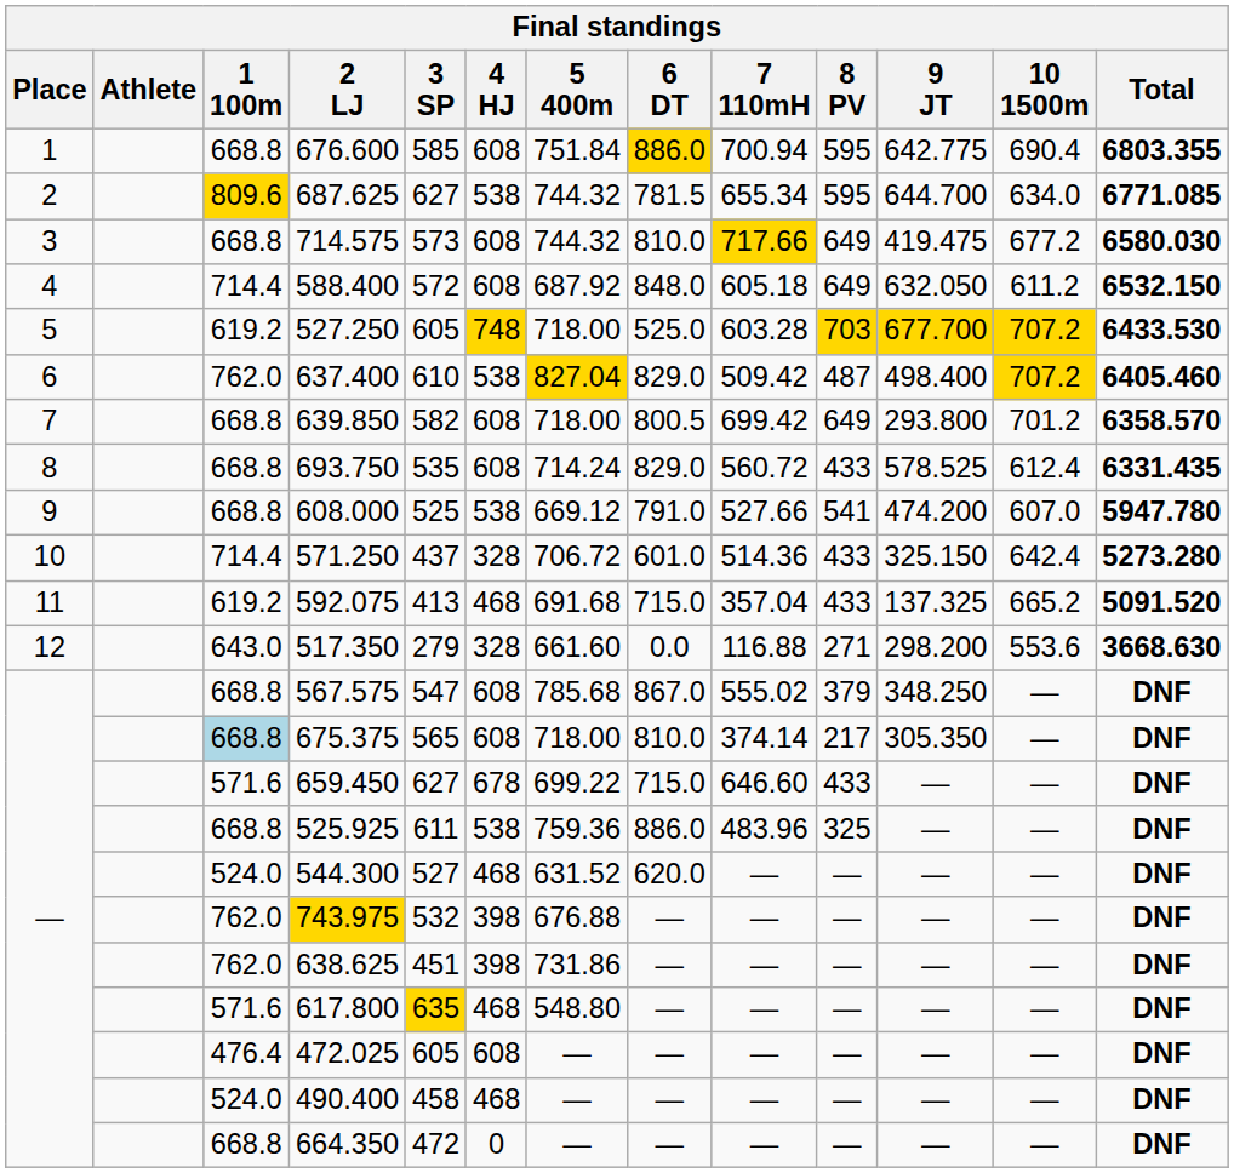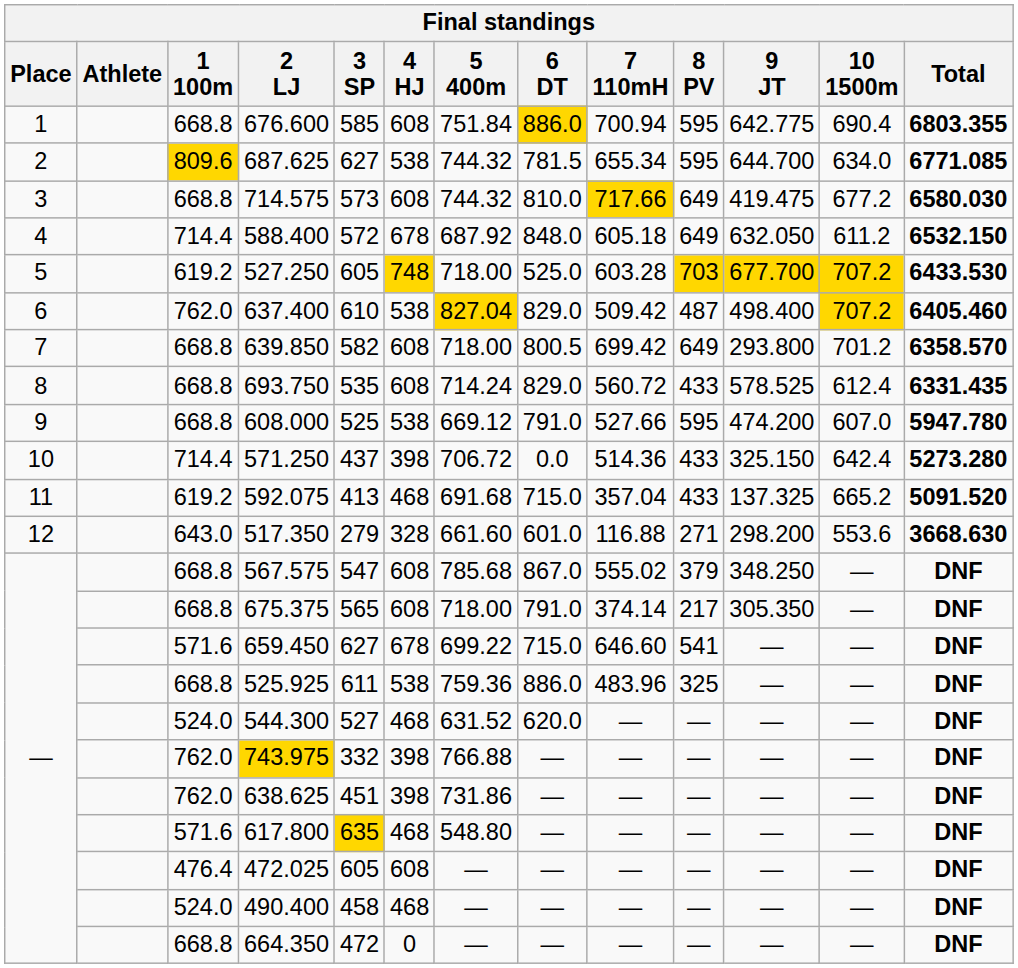 <table class=wikitable style="text-align:center">
 <tr>
 <th colspan=13><strong>Final standings</strong></th>
 </tr>
 <tr>
 <th>Place</th>
 <th>Athlete</th>
 <th>1<br>100m</th>
 <th>2<br>LJ</th>
 <th>3<br>SP</th>
 <th>4<br>HJ</th>
 <th>5<br>400m</th>
 <th>6<br>DT</th>
 <th>7<br>110mH</th>
 <th>8<br>PV</th>
 <th>9<br>JT</th>
 <th>10<br>1500m</th>
 <th>Total</th>
 </tr>
 <tr>
 <td>1</td>
 <td align=left></td>
 <td>668.8</td>
 <td>676.600</td>
 <td>585</td>
 <td>608</td>
 <td>751.84</td>
 <td bgcolor=gold>886.0</td>
 <td>700.94</td>
 <td>595</td>
 <td>642.775</td>
 <td>690.4</td>
 <td><strong>6803.355</strong></td>
 </tr>
 <tr>
 <td>2</td>
 <td align=left></td>
 <td bgcolor=gold>809.6</td>
 <td>687.625</td>
 <td>627</td>
 <td>538</td>
 <td>744.32</td>
 <td>781.5</td>
 <td>655.34</td>
 <td>595</td>
 <td>644.700</td>
 <td>634.0</td>
 <td><strong>6771.085</strong></td>
 </tr>
 <tr>
 <td>3</td>
 <td align=left></td>
 <td>668.8</td>
 <td>714.575</td>
 <td>573</td>
 <td>608</td>
 <td>744.32</td>
 <td>810.0</td>
 <td bgcolor=gold>717.66</td>
 <td>649</td>
 <td>419.475</td>
 <td>677.2</td>
 <td><strong>6580.030</strong></td>
 </tr>
 <tr>
 <td>4</td>
 <td align=left></td>
 <td>714.4</td>
 <td>588.400</td>
 <td>572</td>
-<td>608</td>
+<td>678</td>
 <td>687.92</td>
 <td>848.0</td>
 <td>605.18</td>
 <td>649</td>
 <td>632.050</td>
 <td>611.2</td>
 <td><strong>6532.150</strong></td>
 </tr>
 <tr>
 <td>5</td>
 <td align=left></td>
 <td>619.2</td>
 <td>527.250</td>
 <td>605</td>
 <td bgcolor=gold>748</td>
 <td>718.00</td>
 <td>525.0</td>
 <td>603.28</td>
 <td bgcolor=gold>703</td>
 <td bgcolor=gold>677.700</td>
 <td bgcolor=gold>707.2</td>
 <td><strong>6433.530</strong></td>
 </tr>
 <tr>
 <td>6</td>
 <td align=left></td>
 <td>762.0</td>
 <td>637.400</td>
 <td>610</td>
 <td>538</td>
 <td bgcolor=gold>827.04</td>
 <td>829.0</td>
 <td>509.42</td>
 <td>487</td>
 <td>498.400</td>
 <td bgcolor=gold>707.2</td>
 <td><strong>6405.460</strong></td>
 </tr>
 <tr>
 <td>7</td>
 <td align=left></td>
 <td>668.8</td>
 <td>639.850</td>
 <td>582</td>
 <td>608</td>
 <td>718.00</td>
 <td>800.5</td>
 <td>699.42</td>
 <td>649</td>
 <td>293.800</td>
 <td>701.2</td>
 <td><strong>6358.570</strong></td>
 </tr>
 <tr>
 <td>8</td>
 <td align=left></td>
 <td>668.8</td>
 <td>693.750</td>
 <td>535</td>
 <td>608</td>
 <td>714.24</td>
 <td>829.0</td>
 <td>560.72</td>
 <td>433</td>
 <td>578.525</td>
 <td>612.4</td>
 <td><strong>6331.435</strong></td>
 </tr>
 <tr>
 <td>9</td>
 <td align=left></td>
 <td>668.8</td>
 <td>608.000</td>
 <td>525</td>
 <td>538</td>
 <td>669.12</td>
 <td>791.0</td>
 <td>527.66</td>
-<td>541</td>
+<td>595</td>
 <td>474.200</td>
 <td>607.0</td>
 <td><strong>5947.780</strong></td>
 </tr>
 <tr>
 <td>10</td>
 <td align=left></td>
 <td>714.4</td>
 <td>571.250</td>
 <td>437</td>
-<td>328</td>
+<td>398</td>
 <td>706.72</td>
-<td>601.0</td>
+<td>0.0</td>
 <td>514.36</td>
 <td>433</td>
 <td>325.150</td>
 <td>642.4</td>
 <td><strong>5273.280</strong></td>
 </tr>
 <tr>
 <td>11</td>
 <td align=left></td>
 <td>619.2</td>
 <td>592.075</td>
 <td>413</td>
 <td>468</td>
 <td>691.68</td>
 <td>715.0</td>
 <td>357.04</td>
 <td>433</td>
 <td>137.325</td>
 <td>665.2</td>
 <td><strong>5091.520</strong></td>
 </tr>
 <tr>
 <td>12</td>
 <td align=left></td>
 <td>643.0</td>
 <td>517.350</td>
 <td>279</td>
 <td>328</td>
 <td>661.60</td>
-<td>0.0</td>
+<td>601.0</td>
 <td>116.88</td>
 <td>271</td>
 <td>298.200</td>
 <td>553.6</td>
 <td><strong>3668.630</strong></td>
 </tr>
 <tr>
 <td rowspan=11>—</td>
 <td align=left></td>
 <td>668.8</td>
 <td>567.575</td>
 <td>547</td>
 <td>608</td>
 <td>785.68</td>
 <td>867.0</td>
 <td>555.02</td>
 <td>379</td>
 <td>348.250</td>
 <td>—</td>
 <td><strong>DNF</strong></td>
 </tr>
 <tr>
 <td align=left></td>
-<td style="background: lightblue;">668.8</td>
+<td>668.8</td>
 <td>675.375</td>
 <td>565</td>
 <td>608</td>
 <td>718.00</td>
-<td>810.0</td>
+<td>791.0</td>
 <td>374.14</td>
 <td>217</td>
 <td>305.350</td>
 <td>—</td>
 <td><strong>DNF</strong></td>
 </tr>
 <tr>
 <td align=left></td>
 <td>571.6</td>
 <td>659.450</td>
 <td>627</td>
 <td>678</td>
 <td>699.22</td>
 <td>715.0</td>
 <td>646.60</td>
-<td>433</td>
+<td>541</td>
 <td>—</td>
 <td>—</td>
 <td><strong>DNF</strong></td>
 </tr>
 <tr>
 <td align=left></td>
 <td>668.8</td>
 <td>525.925</td>
 <td>611</td>
 <td>538</td>
 <td>759.36</td>
 <td>886.0</td>
 <td>483.96</td>
 <td>325</td>
 <td>—</td>
 <td>—</td>
 <td><strong>DNF</strong></td>
 </tr>
 <tr>
 <td align=left></td>
 <td>524.0</td>
 <td>544.300</td>
 <td>527</td>
 <td>468</td>
 <td>631.52</td>
 <td>620.0</td>
 <td>—</td>
 <td>—</td>
 <td>—</td>
 <td>—</td>
 <td><strong>DNF</strong></td>
 </tr>
 <tr>
 <td align=left></td>
 <td>762.0</td>
 <td bgcolor=gold>743.975</td>
-<td>532</td>
+<td>332</td>
 <td>398</td>
-<td>676.88</td>
+<td>766.88</td>
 <td>—</td>
 <td>—</td>
 <td>—</td>
 <td>—</td>
 <td>—</td>
 <td><strong>DNF</strong></td>
 </tr>
 <tr>
 <td align=left></td>
 <td>762.0</td>
 <td>638.625</td>
 <td>451</td>
 <td>398</td>
 <td>731.86</td>
 <td>—</td>
 <td>—</td>
 <td>—</td>
 <td>—</td>
 <td>—</td>
 <td><strong>DNF</strong></td>
 </tr>
 <tr>
 <td align=left></td>
 <td>571.6</td>
 <td>617.800</td>
 <td bgcolor=gold>635</td>
 <td>468</td>
 <td>548.80</td>
 <td>—</td>
 <td>—</td>
 <td>—</td>
 <td>—</td>
 <td>—</td>
 <td><strong>DNF</strong></td>
 </tr>
 <tr>
 <td align=left></td>
 <td>476.4</td>
 <td>472.025</td>
 <td>605</td>
 <td>608</td>
 <td>—</td>
 <td>—</td>
 <td>—</td>
 <td>—</td>
 <td>—</td>
 <td>—</td>
 <td><strong>DNF</strong></td>
 </tr>
 <tr>
 <td align=left></td>
 <td>524.0</td>
 <td>490.400</td>
 <td>458</td>
 <td>468</td>
 <td>—</td>
 <td>—</td>
 <td>—</td>
 <td>—</td>
 <td>—</td>
 <td>—</td>
 <td><strong>DNF</strong></td>
 </tr>
 <tr>
 <td align=left></td>
 <td>668.8</td>
 <td>664.350</td>
 <td>472</td>
 <td>0</td>
 <td>—</td>
 <td>—</td>
 <td>—</td>
 <td>—</td>
 <td>—</td>
 <td>—</td>
 <td><strong>DNF</strong></td>
 </tr>
 </table>
